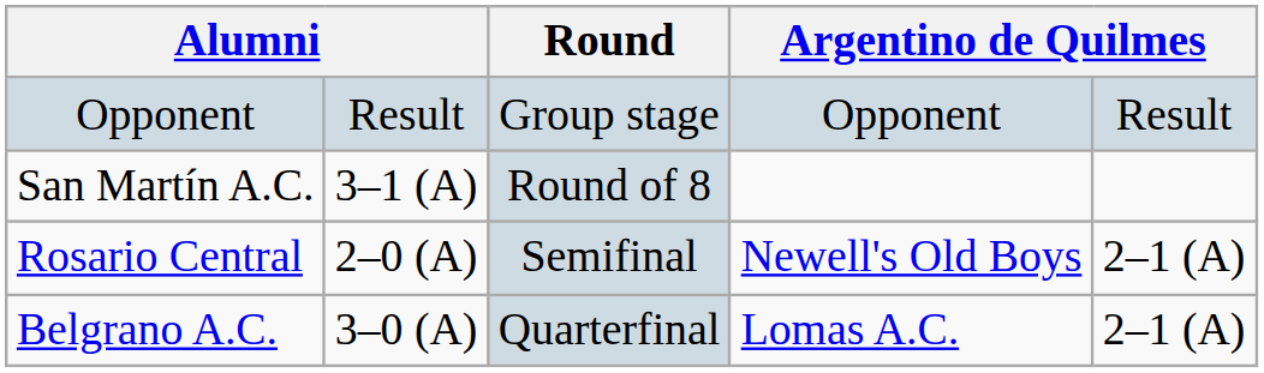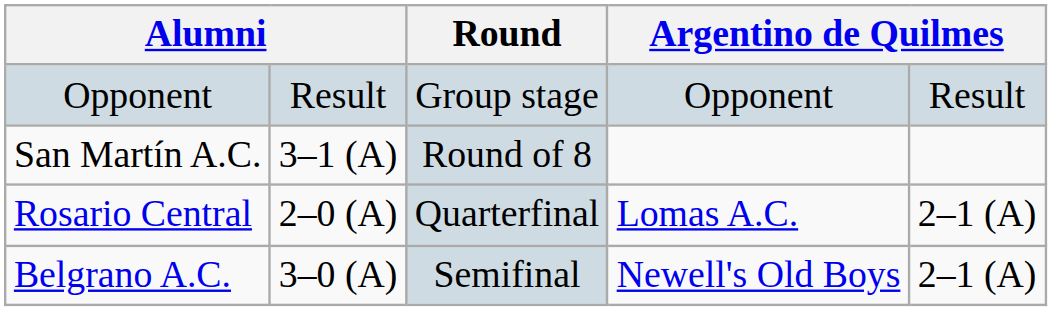 <table class="wikitable" style="text-align:center;">
 <tr>
 <th colspan=3 width= 120px><a href='#'>Alumni</a></th>
 <th>Round</th>
 <th colspan=3 width= 120px><a href='#'>Argentino de Quilmes</a></th>
 </tr>
 <tr bgcolor= #CFDBE2>
 <td width= px>Opponent</td>
 <td colspan=2>Result</td>
 <td>Group stage</td>
 <td width= px>Opponent</td>
 <td colspan=2>Result</td>
 </tr>
 <tr>
 <td align=left>San Martín A.C. </td>
 <td colspan=2>3–1 (A)</td>
 <td bgcolor= #CFDBE2>Round of 8</td>
 <td align=left></td>
 <td colspan=2></td>
 </tr>
 <tr>
 <td align=left><a href='#'>Rosario Central</a></td>
 <td colspan=2>2–0 (A) </td>
-<td bgcolor= #CFDBE2>Semifinal</td>
-<td align=left><a href='#'>Newell's Old Boys</a></td>
+<td bgcolor= #CFDBE2>Quarterfinal</td>
+<td align=left><a href='#'>Lomas A.C.</a></td>
 <td colspan=2>2–1 (A)</td>
 </tr>
 <tr>
 <td align=left><a href='#'>Belgrano A.C.</a></td>
 <td colspan=2>3–0 (A)</td>
-<td bgcolor= #CFDBE2>Quarterfinal</td>
-<td align=left><a href='#'>Lomas A.C.</a></td>
+<td bgcolor= #CFDBE2>Semifinal</td>
+<td align=left><a href='#'>Newell's Old Boys</a></td>
 <td colspan=2>2–1 (A)</td>
 </tr>
 </table>
